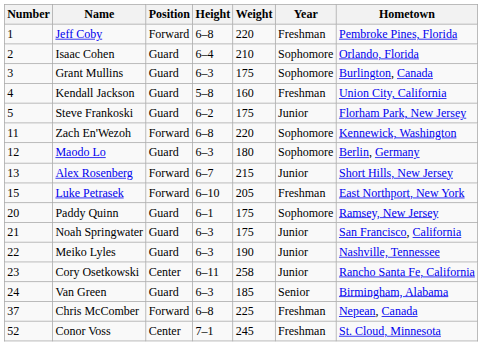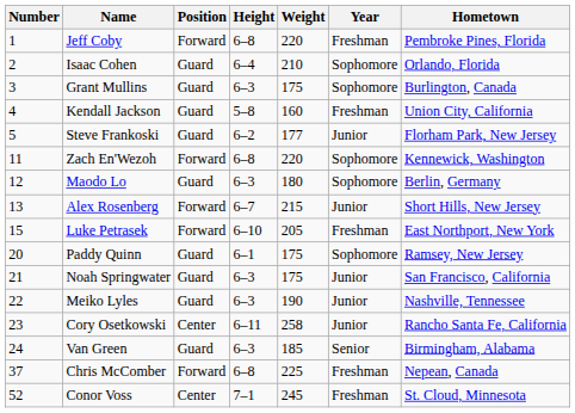 <table class="wikitable sortable" style="font-size: 95%;">
 <tr>
 <th>Number</th>
 <th>Name</th>
 <th>Position</th>
 <th>Height</th>
 <th>Weight</th>
 <th>Year</th>
 <th>Hometown</th>
 </tr>
 <tr>
 <td>1</td>
 <td><a href='#'>Jeff Coby</a></td>
 <td>Forward</td>
 <td>6–8</td>
 <td>220</td>
 <td>Freshman</td>
 <td><a href='#'>Pembroke Pines, Florida</a></td>
 </tr>
 <tr>
 <td>2</td>
 <td>Isaac Cohen</td>
 <td>Guard</td>
 <td>6–4</td>
 <td>210</td>
 <td>Sophomore</td>
 <td><a href='#'>Orlando, Florida</a></td>
 </tr>
 <tr>
 <td>3</td>
 <td>Grant Mullins</td>
 <td>Guard</td>
 <td>6–3</td>
 <td>175</td>
 <td>Sophomore</td>
 <td><a href='#'>Burlington</a>, <a href='#'>Canada</a></td>
 </tr>
 <tr>
 <td>4</td>
 <td>Kendall Jackson</td>
 <td>Guard</td>
 <td>5–8</td>
 <td>160</td>
 <td>Freshman</td>
 <td><a href='#'>Union City, California</a></td>
 </tr>
 <tr>
 <td>5</td>
 <td>Steve Frankoski</td>
 <td>Guard</td>
 <td>6–2</td>
-<td>175</td>
+<td>177</td>
 <td>Junior</td>
 <td><a href='#'>Florham Park, New Jersey</a></td>
 </tr>
 <tr>
 <td>11</td>
 <td>Zach En'Wezoh</td>
 <td>Forward</td>
 <td>6–8</td>
 <td>220</td>
 <td>Sophomore</td>
 <td><a href='#'>Kennewick, Washington</a></td>
 </tr>
 <tr>
 <td>12</td>
 <td><a href='#'>Maodo Lo</a></td>
 <td>Guard</td>
 <td>6–3</td>
 <td>180</td>
 <td>Sophomore</td>
 <td><a href='#'>Berlin</a>, <a href='#'>Germany</a></td>
 </tr>
 <tr>
 <td>13</td>
 <td><a href='#'>Alex Rosenberg</a></td>
 <td>Forward</td>
 <td>6–7</td>
 <td>215</td>
 <td>Junior</td>
 <td><a href='#'>Short Hills, New Jersey</a></td>
 </tr>
 <tr>
 <td>15</td>
 <td><a href='#'>Luke Petrasek</a></td>
 <td>Forward</td>
 <td>6–10</td>
 <td>205</td>
 <td>Freshman</td>
 <td><a href='#'>East Northport, New York</a></td>
 </tr>
 <tr>
 <td>20</td>
 <td>Paddy Quinn</td>
 <td>Guard</td>
 <td>6–1</td>
 <td>175</td>
 <td>Sophomore</td>
 <td><a href='#'>Ramsey, New Jersey</a></td>
 </tr>
 <tr>
 <td>21</td>
 <td>Noah Springwater</td>
 <td>Guard</td>
 <td>6–3</td>
 <td>175</td>
 <td>Junior</td>
 <td><a href='#'>San Francisco</a>, <a href='#'>California</a></td>
 </tr>
 <tr>
 <td>22</td>
 <td>Meiko Lyles</td>
 <td>Guard</td>
 <td>6–3</td>
 <td>190</td>
 <td>Junior</td>
 <td><a href='#'>Nashville, Tennessee</a></td>
 </tr>
 <tr>
 <td>23</td>
 <td>Cory Osetkowski</td>
 <td>Center</td>
 <td>6–11</td>
 <td>258</td>
 <td>Junior</td>
 <td><a href='#'>Rancho Santa Fe, California</a></td>
 </tr>
 <tr>
 <td>24</td>
 <td>Van Green</td>
 <td>Guard</td>
 <td>6–3</td>
 <td>185</td>
 <td>Senior</td>
 <td><a href='#'>Birmingham, Alabama</a></td>
 </tr>
 <tr>
 <td>37</td>
 <td>Chris McComber</td>
 <td>Forward</td>
 <td>6–8</td>
 <td>225</td>
 <td>Freshman</td>
 <td><a href='#'>Nepean</a>, <a href='#'>Canada</a></td>
 </tr>
 <tr>
 <td>52</td>
 <td>Conor Voss</td>
 <td>Center</td>
 <td>7–1</td>
 <td>245</td>
 <td>Freshman</td>
 <td><a href='#'>St. Cloud, Minnesota</a></td>
 </tr>
 </table>
